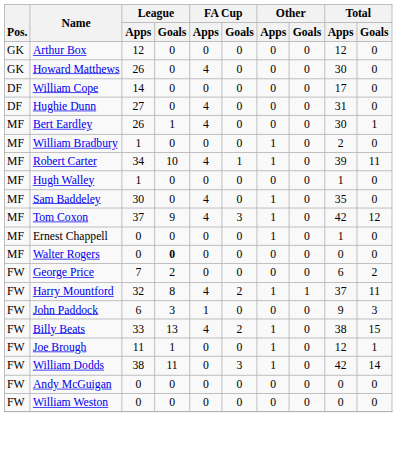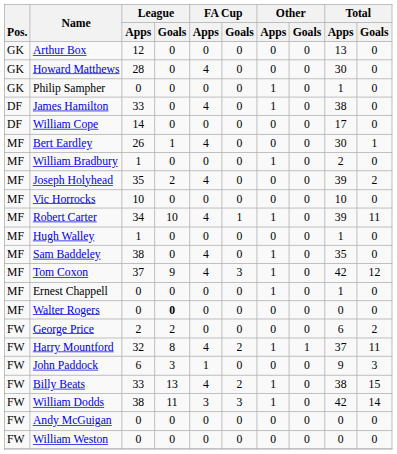 <table class="wikitable" style="text-align:center">
 <tr>
 <th rowspan="2" valign="bottom">Pos.</th>
 <th rowspan="2">Name</th>
 <th colspan="2" width="85">League</th>
 <th colspan="2" width="85">FA Cup</th>
 <th colspan="2" width="85">Other</th>
 <th colspan="2" width="85">Total</th>
 </tr>
 <tr>
 <th>Apps</th>
 <th>Goals</th>
 <th>Apps</th>
 <th>Goals</th>
 <th>Apps</th>
 <th>Goals</th>
 <th>Apps</th>
 <th>Goals</th>
 </tr>
 <tr>
 <td align="left">GK</td>
 <td align="left"> <a href='#'>Arthur Box</a></td>
 <td>12</td>
 <td>0</td>
 <td>0</td>
 <td>0</td>
 <td>0</td>
 <td>0</td>
-<td>12</td>
+<td>13</td>
 <td>0</td>
 </tr>
 <tr>
 <td align="left">GK</td>
 <td align="left"> <a href='#'>Howard Matthews</a></td>
-<td>26</td>
+<td>28</td>
 <td>0</td>
 <td>4</td>
 <td>0</td>
 <td>0</td>
 <td>0</td>
 <td>30</td>
+<td>0</td>
+</tr>
+<tr>
+<td align="left">GK</td>
+<td align="left">Philip Sampher</td>
+<td>0</td>
+<td>0</td>
+<td>0</td>
+<td>0</td>
+<td>1</td>
+<td>0</td>
+<td>1</td>
+<td>0</td>
+</tr>
+<tr>
+<td align="left">DF</td>
+<td align="left"> <a href='#'>James Hamilton</a></td>
+<td>33</td>
+<td>0</td>
+<td>4</td>
+<td>0</td>
+<td>1</td>
+<td>0</td>
+<td>38</td>
 <td>0</td>
 </tr>
 <tr>
 <td align="left">DF</td>
 <td align="left"> <a href='#'>William Cope</a></td>
 <td>14</td>
 <td>0</td>
 <td>0</td>
 <td>0</td>
 <td>0</td>
 <td>0</td>
 <td>17</td>
-<td>0</td>
-</tr>
-<tr>
-<td align="left">DF</td>
-<td align="left"> <a href='#'>Hughie Dunn</a></td>
-<td>27</td>
-<td>0</td>
-<td>4</td>
-<td>0</td>
-<td>0</td>
-<td>0</td>
-<td>31</td>
 <td>0</td>
 </tr>
 <tr>
 <td align="left">MF</td>
 <td align="left"> <a href='#'>Bert Eardley</a></td>
 <td>26</td>
 <td>1</td>
 <td>4</td>
 <td>0</td>
 <td>0</td>
 <td>0</td>
 <td>30</td>
 <td>1</td>
 </tr>
 <tr>
 <td align="left">MF</td>
 <td align="left"> <a href='#'>William Bradbury</a></td>
 <td>1</td>
 <td>0</td>
 <td>0</td>
 <td>0</td>
 <td>1</td>
 <td>0</td>
 <td>2</td>
+<td>0</td>
+</tr>
+<tr>
+<td align="left">MF</td>
+<td align="left"> <a href='#'>Joseph Holyhead</a></td>
+<td>35</td>
+<td>2</td>
+<td>4</td>
+<td>0</td>
+<td>0</td>
+<td>0</td>
+<td>39</td>
+<td>2</td>
+</tr>
+<tr>
+<td align="left">MF</td>
+<td align="left"> <a href='#'>Vic Horrocks</a></td>
+<td>10</td>
+<td>0</td>
+<td>0</td>
+<td>0</td>
+<td>0</td>
+<td>0</td>
+<td>10</td>
 <td>0</td>
 </tr>
 <tr>
 <td align="left">MF</td>
 <td align="left"> <a href='#'>Robert Carter</a></td>
 <td>34</td>
 <td>10</td>
 <td>4</td>
 <td>1</td>
 <td>1</td>
 <td>0</td>
 <td>39</td>
 <td>11</td>
 </tr>
 <tr>
 <td align="left">MF</td>
 <td align="left"><a href='#'>Hugh Walley</a></td>
 <td>1</td>
 <td>0</td>
 <td>0</td>
 <td>0</td>
 <td>0</td>
 <td>0</td>
 <td>1</td>
 <td>0</td>
 </tr>
 <tr>
 <td align="left">MF</td>
 <td align="left"> <a href='#'>Sam Baddeley</a></td>
-<td>30</td>
+<td>38</td>
 <td>0</td>
 <td>4</td>
 <td>0</td>
 <td>1</td>
 <td>0</td>
 <td>35</td>
 <td>0</td>
 </tr>
 <tr>
 <td align="left">MF</td>
 <td align="left"> <a href='#'>Tom Coxon</a></td>
 <td>37</td>
 <td>9</td>
 <td>4</td>
 <td>3</td>
 <td>1</td>
 <td>0</td>
 <td>42</td>
 <td>12</td>
 </tr>
 <tr>
 <td align="left">MF</td>
 <td align="left">Ernest Chappell</td>
 <td>0</td>
 <td>0</td>
 <td>0</td>
 <td>0</td>
 <td>1</td>
 <td>0</td>
 <td>1</td>
 <td>0</td>
 </tr>
 <tr>
 <td align="left">MF</td>
 <td align="left"> <a href='#'>Walter Rogers</a></td>
 <td>0</td>
 <td><strong>0</strong></td>
 <td>0</td>
 <td>0</td>
 <td>0</td>
 <td>0</td>
 <td>0</td>
 <td>0</td>
 </tr>
 <tr>
 <td align="left">FW</td>
 <td align="left"> <a href='#'>George Price</a></td>
-<td>7</td>
+<td>2</td>
 <td>2</td>
 <td>0</td>
 <td>0</td>
 <td>0</td>
 <td>0</td>
 <td>6</td>
 <td>2</td>
 </tr>
 <tr>
 <td align="left">FW</td>
 <td align="left"> <a href='#'>Harry Mountford</a></td>
 <td>32</td>
 <td>8</td>
 <td>4</td>
 <td>2</td>
 <td>1</td>
 <td>1</td>
 <td>37</td>
 <td>11</td>
 </tr>
 <tr>
 <td align="left">FW</td>
 <td align="left"> <a href='#'>John Paddock</a></td>
 <td>6</td>
 <td>3</td>
 <td>1</td>
 <td>0</td>
 <td>0</td>
 <td>0</td>
 <td>9</td>
 <td>3</td>
 </tr>
 <tr>
 <td align="left">FW</td>
 <td align="left"> <a href='#'>Billy Beats</a></td>
 <td>33</td>
 <td>13</td>
 <td>4</td>
 <td>2</td>
 <td>1</td>
 <td>0</td>
 <td>38</td>
 <td>15</td>
 </tr>
 <tr>
 <td align="left">FW</td>
-<td align="left"> <a href='#'>Joe Brough</a></td>
-<td>11</td>
-<td>1</td>
-<td>0</td>
-<td>0</td>
-<td>1</td>
-<td>0</td>
-<td>12</td>
-<td>1</td>
-</tr>
-<tr>
-<td align="left">FW</td>
 <td align="left"> <a href='#'>William Dodds</a></td>
 <td>38</td>
 <td>11</td>
-<td>0</td>
+<td>3</td>
 <td>3</td>
 <td>1</td>
 <td>0</td>
 <td>42</td>
 <td>14</td>
 </tr>
 <tr>
 <td align="left">FW</td>
 <td align="left"> <a href='#'>Andy McGuigan</a></td>
 <td>0</td>
 <td>0</td>
 <td>0</td>
 <td>0</td>
 <td>0</td>
 <td>0</td>
 <td>0</td>
 <td>0</td>
 </tr>
 <tr>
 <td align="left">FW</td>
 <td align="left"> <a href='#'>William Weston</a></td>
 <td>0</td>
 <td>0</td>
 <td>0</td>
 <td>0</td>
 <td>0</td>
 <td>0</td>
 <td>0</td>
 <td>0</td>
 </tr>
 <tr>
 </tr>
 </table>
